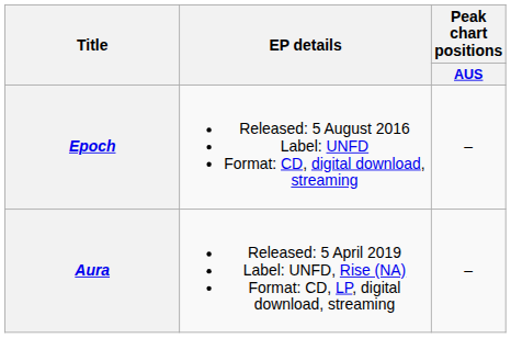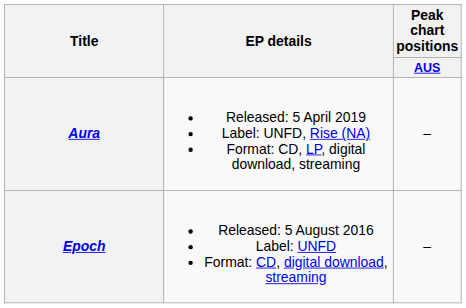 <table class="wikitable plainrowheaders" style="text-align:center;">
 <tr>
 <th scope="col" rowspan="2" style="width:11em;">Title</th>
 <th scope="col" rowspan="2" style="width:16em;">EP details</th>
 <th scope="col" colspan="1">Peak chart positions</th>
 </tr>
 <tr>
 <th scope="col" style="width:3em;font-size:90%;"><a href='#'>AUS</a><br></th>
 </tr>
 <tr>
+<th scope="row"><em><a href='#'>Aura</a></em></th>
+<td><br><ul><li>Released: 5 April 2019</li><li>Label: UNFD, <a href='#'>Rise (NA)</a></li><li>Format: CD, <a href='#'>LP</a>, digital download, streaming</li></ul></td>
+<td>–</td>
+</tr>
+<tr>
 <th scope="row"><em><a href='#'>Epoch</a></em></th>
 <td><br><ul><li>Released: 5 August 2016</li><li>Label: <a href='#'>UNFD</a></li><li>Format: <a href='#'>CD</a>, <a href='#'>digital download</a>, <a href='#'>streaming</a></li></ul></td>
 <td>–</td>
 </tr>
-<tr>
-<th scope="row"><em><a href='#'>Aura</a></em></th>
-<td><br><ul><li>Released: 5 April 2019</li><li>Label: UNFD, <a href='#'>Rise (NA)</a></li><li>Format: CD, <a href='#'>LP</a>, digital download, streaming</li></ul></td>
-<td>–</td>
-</tr>
 </table>
